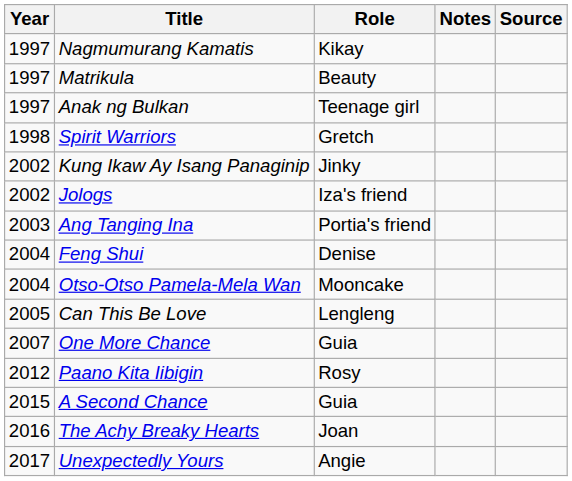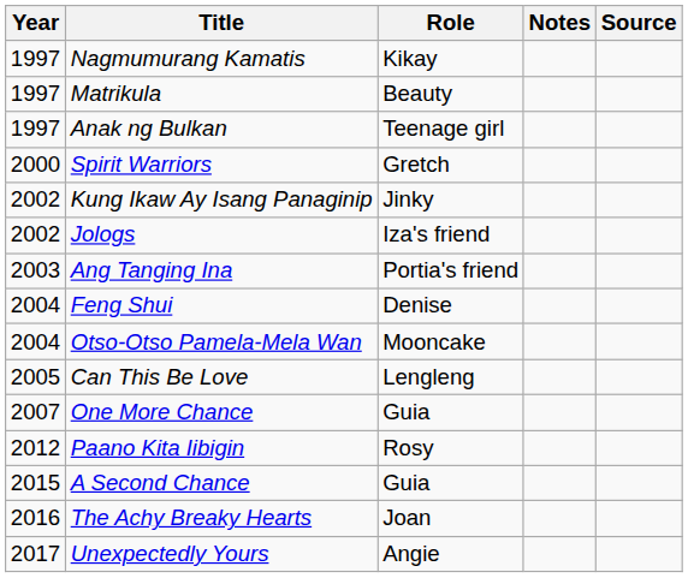 <table class="wikitable sortable" >
 <tr>
 <th>Year</th>
 <th>Title</th>
 <th>Role</th>
 <th class="unsortable">Notes </th>
 <th class="unsortable">Source </th>
 </tr>
 <tr>
 <td>1997</td>
 <td><em>Nagmumurang Kamatis</em></td>
 <td>Kikay</td>
 <td></td>
 <td></td>
 </tr>
 <tr>
 <td>1997</td>
 <td><em>Matrikula</em></td>
 <td>Beauty</td>
 <td></td>
 <td></td>
 </tr>
 <tr>
 <td>1997</td>
 <td><em>Anak ng Bulkan</em></td>
 <td>Teenage girl</td>
 <td></td>
 <td></td>
 </tr>
 <tr>
-<td>1998</td>
+<td>2000</td>
 <td><em><a href='#'>Spirit Warriors</a></em></td>
 <td>Gretch</td>
 <td></td>
 <td></td>
 </tr>
 <tr>
 <td>2002</td>
 <td><em>Kung Ikaw Ay Isang Panaginip</em></td>
 <td>Jinky</td>
 <td></td>
 <td></td>
 </tr>
 <tr>
 <td>2002</td>
 <td><em><a href='#'>Jologs</a></em></td>
 <td>Iza's friend</td>
 <td></td>
 <td></td>
 </tr>
 <tr>
 <td>2003</td>
 <td><em><a href='#'>Ang Tanging Ina</a></em></td>
 <td>Portia's friend</td>
 <td></td>
 <td></td>
 </tr>
 <tr>
 <td>2004</td>
 <td><em><a href='#'>Feng Shui</a></em></td>
 <td>Denise</td>
 <td></td>
 <td></td>
 </tr>
 <tr>
 <td>2004</td>
 <td><em><a href='#'>Otso-Otso Pamela-Mela Wan</a></em></td>
 <td>Mooncake</td>
 <td></td>
 <td></td>
 </tr>
 <tr>
 <td>2005</td>
 <td><em>Can This Be Love</em></td>
 <td>Lengleng</td>
 <td></td>
 <td></td>
 </tr>
 <tr>
 <td>2007</td>
 <td><em><a href='#'>One More Chance</a></em></td>
 <td>Guia</td>
 <td></td>
 <td></td>
 </tr>
 <tr>
 <td>2012</td>
 <td><em><a href='#'>Paano Kita Iibigin</a></em></td>
 <td>Rosy</td>
 <td></td>
 <td></td>
 </tr>
 <tr>
 <td>2015</td>
 <td><em><a href='#'>A Second Chance</a></em></td>
 <td>Guia</td>
 <td></td>
 <td></td>
 </tr>
 <tr>
 <td>2016</td>
 <td><em><a href='#'>The Achy Breaky Hearts</a></em></td>
 <td>Joan</td>
 <td></td>
 <td></td>
 </tr>
 <tr>
 <td>2017</td>
 <td><em><a href='#'>Unexpectedly Yours</a></em></td>
 <td>Angie</td>
 <td></td>
 <td></td>
 </tr>
 </table>
